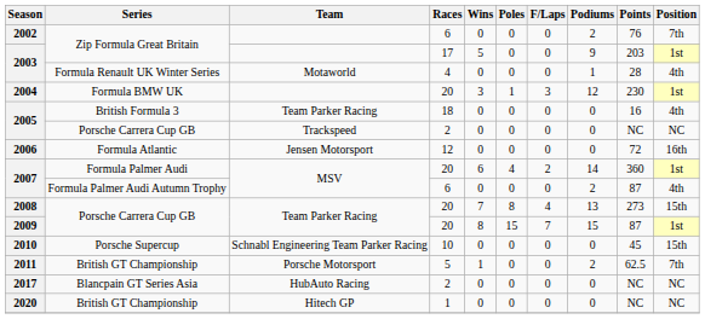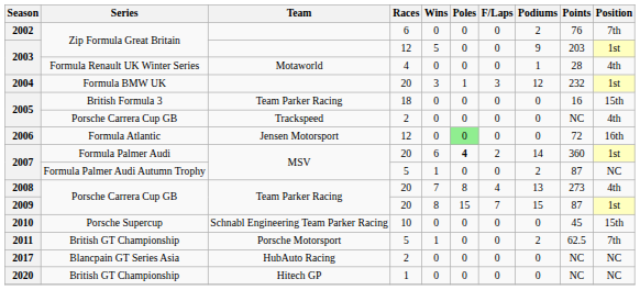 <table class="wikitable" style="font-size: 90%; text-align:center">
 <tr>
 <th>Season</th>
 <th>Series</th>
 <th>Team</th>
 <th>Races</th>
 <th>Wins</th>
 <th>Poles</th>
 <th>F/Laps</th>
 <th>Podiums</th>
 <th>Points</th>
 <th>Position</th>
 </tr>
 <tr>
 <th>2002</th>
 <td rowspan=2>Zip Formula Great Britain</td>
 <td></td>
 <td>6</td>
 <td>0</td>
 <td>0</td>
 <td>0</td>
 <td>2</td>
 <td>76</td>
 <td>7th</td>
 </tr>
 <tr>
 <th rowspan=2>2003</th>
 <td></td>
-<td>17</td>
+<td>12</td>
 <td>5</td>
 <td>0</td>
 <td>0</td>
 <td>9</td>
 <td>203</td>
 <td style="background:#FFFFBF;">1st</td>
 </tr>
 <tr>
 <td>Formula Renault UK Winter Series</td>
 <td>Motaworld</td>
 <td>4</td>
 <td>0</td>
 <td>0</td>
 <td>0</td>
 <td>1</td>
 <td>28</td>
 <td>4th</td>
 </tr>
 <tr>
 <th>2004</th>
 <td>Formula BMW UK</td>
 <td></td>
 <td>20</td>
 <td>3</td>
 <td>1</td>
 <td>3</td>
 <td>12</td>
-<td>230</td>
+<td>232</td>
 <td style="background:#FFFFBF;">1st</td>
 </tr>
 <tr>
 <th rowspan=2>2005</th>
 <td>British Formula 3</td>
 <td>Team Parker Racing</td>
 <td>18</td>
 <td>0</td>
 <td>0</td>
 <td>0</td>
 <td>0</td>
 <td>16</td>
-<td>4th</td>
+<td>15th</td>
 </tr>
 <tr>
 <td>Porsche Carrera Cup GB</td>
 <td>Trackspeed</td>
 <td>2</td>
 <td>0</td>
 <td>0</td>
 <td>0</td>
 <td>0</td>
 <td>NC</td>
-<td>NC</td>
+<td>4th</td>
 </tr>
 <tr>
 <th>2006</th>
 <td>Formula Atlantic</td>
 <td>Jensen Motorsport</td>
 <td>12</td>
 <td>0</td>
-<td>0</td>
+<td style="background: lightgreen;">0</td>
 <td>0</td>
 <td>0</td>
 <td>72</td>
 <td>16th</td>
 </tr>
 <tr>
 <th rowspan=2>2007</th>
 <td>Formula Palmer Audi</td>
 <td rowspan=2>MSV</td>
 <td>20</td>
 <td>6</td>
-<td>4</td>
+<td><strong>4</strong></td>
 <td>2</td>
 <td>14</td>
 <td>360</td>
 <td style="background:#FFFFBF;">1st</td>
 </tr>
 <tr>
 <td>Formula Palmer Audi Autumn Trophy</td>
-<td>6</td>
-<td>0</td>
+<td>5</td>
+<td>1</td>
 <td>0</td>
 <td>0</td>
 <td>2</td>
 <td>87</td>
-<td>4th</td>
+<td>NC</td>
 </tr>
 <tr>
 <th>2008</th>
 <td rowspan=2>Porsche Carrera Cup GB</td>
 <td rowspan=2>Team Parker Racing</td>
 <td>20</td>
 <td>7</td>
 <td>8</td>
 <td>4</td>
 <td>13</td>
 <td>273</td>
-<td>15th</td>
+<td>4th</td>
 </tr>
 <tr>
 <th>2009</th>
 <td>20</td>
 <td>8</td>
 <td>15</td>
 <td>7</td>
 <td>15</td>
 <td>87</td>
 <td style="background:#FFFFBF;">1st</td>
 </tr>
 <tr>
 <th>2010</th>
 <td>Porsche Supercup</td>
 <td>Schnabl Engineering Team Parker Racing</td>
 <td>10</td>
 <td>0</td>
 <td>0</td>
 <td>0</td>
 <td>0</td>
 <td>45</td>
 <td>15th</td>
 </tr>
 <tr>
 <th>2011</th>
 <td>British GT Championship</td>
 <td>Porsche Motorsport</td>
 <td>5</td>
 <td>1</td>
 <td>0</td>
 <td>0</td>
 <td>2</td>
 <td>62.5</td>
 <td>7th</td>
 </tr>
 <tr>
 <th>2017</th>
 <td>Blancpain GT Series Asia</td>
 <td>HubAuto Racing</td>
 <td>2</td>
 <td>0</td>
 <td>0</td>
 <td>0</td>
 <td>0</td>
 <td>NC</td>
 <td>NC</td>
 </tr>
 <tr>
 <th>2020</th>
 <td>British GT Championship</td>
 <td>Hitech GP</td>
 <td>1</td>
 <td>0</td>
 <td>0</td>
 <td>0</td>
 <td>0</td>
 <td>NC</td>
 <td>NC</td>
 </tr>
 <tr>
 </tr>
 </table>
